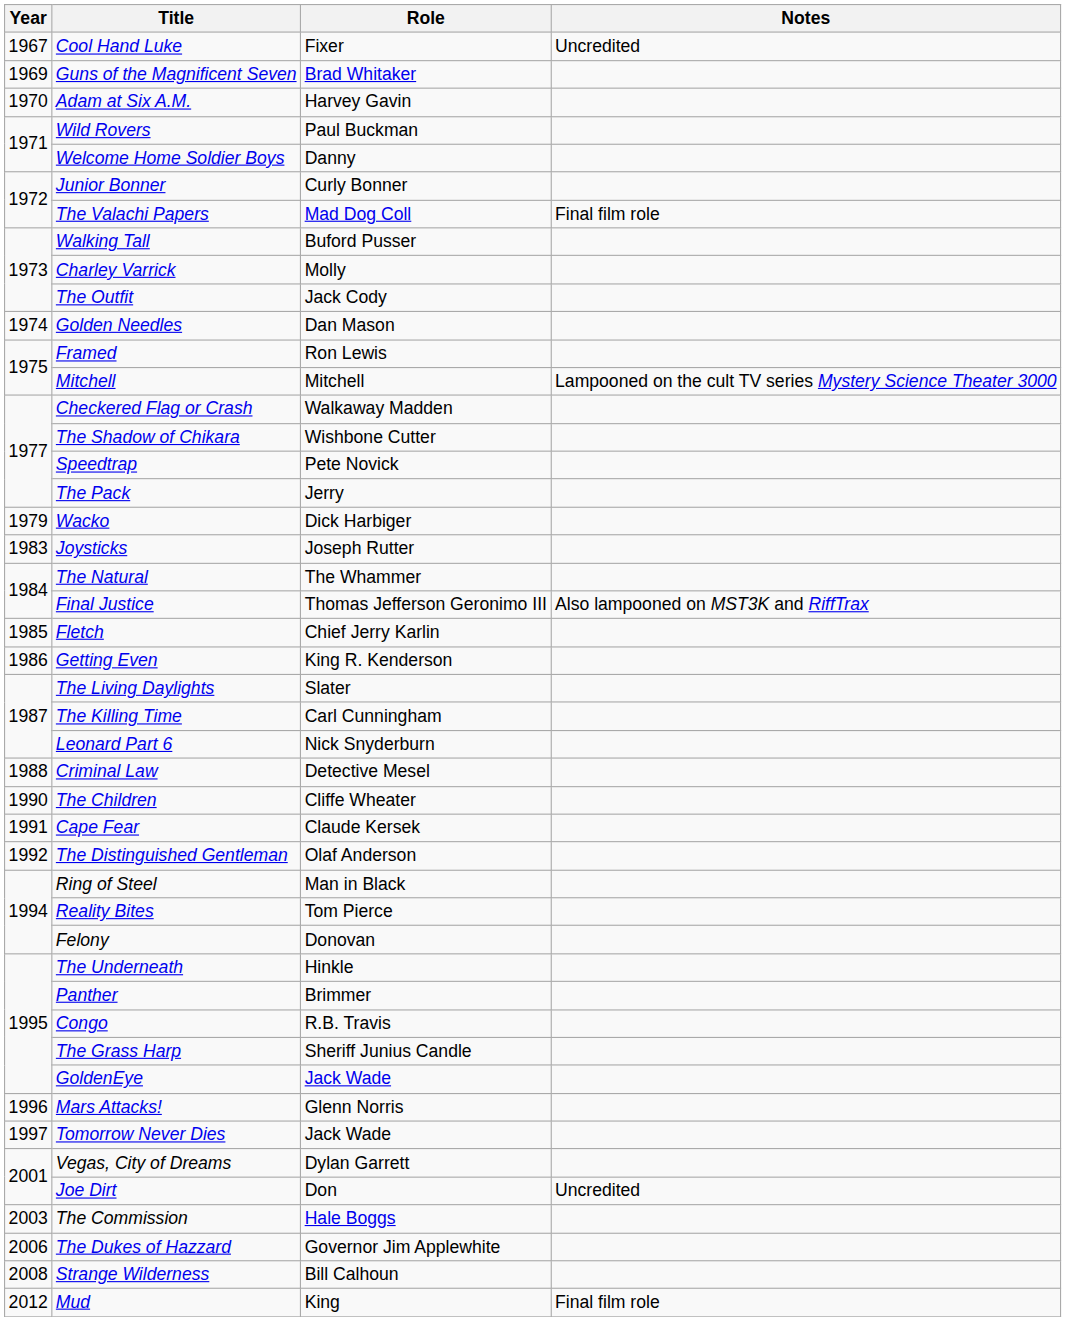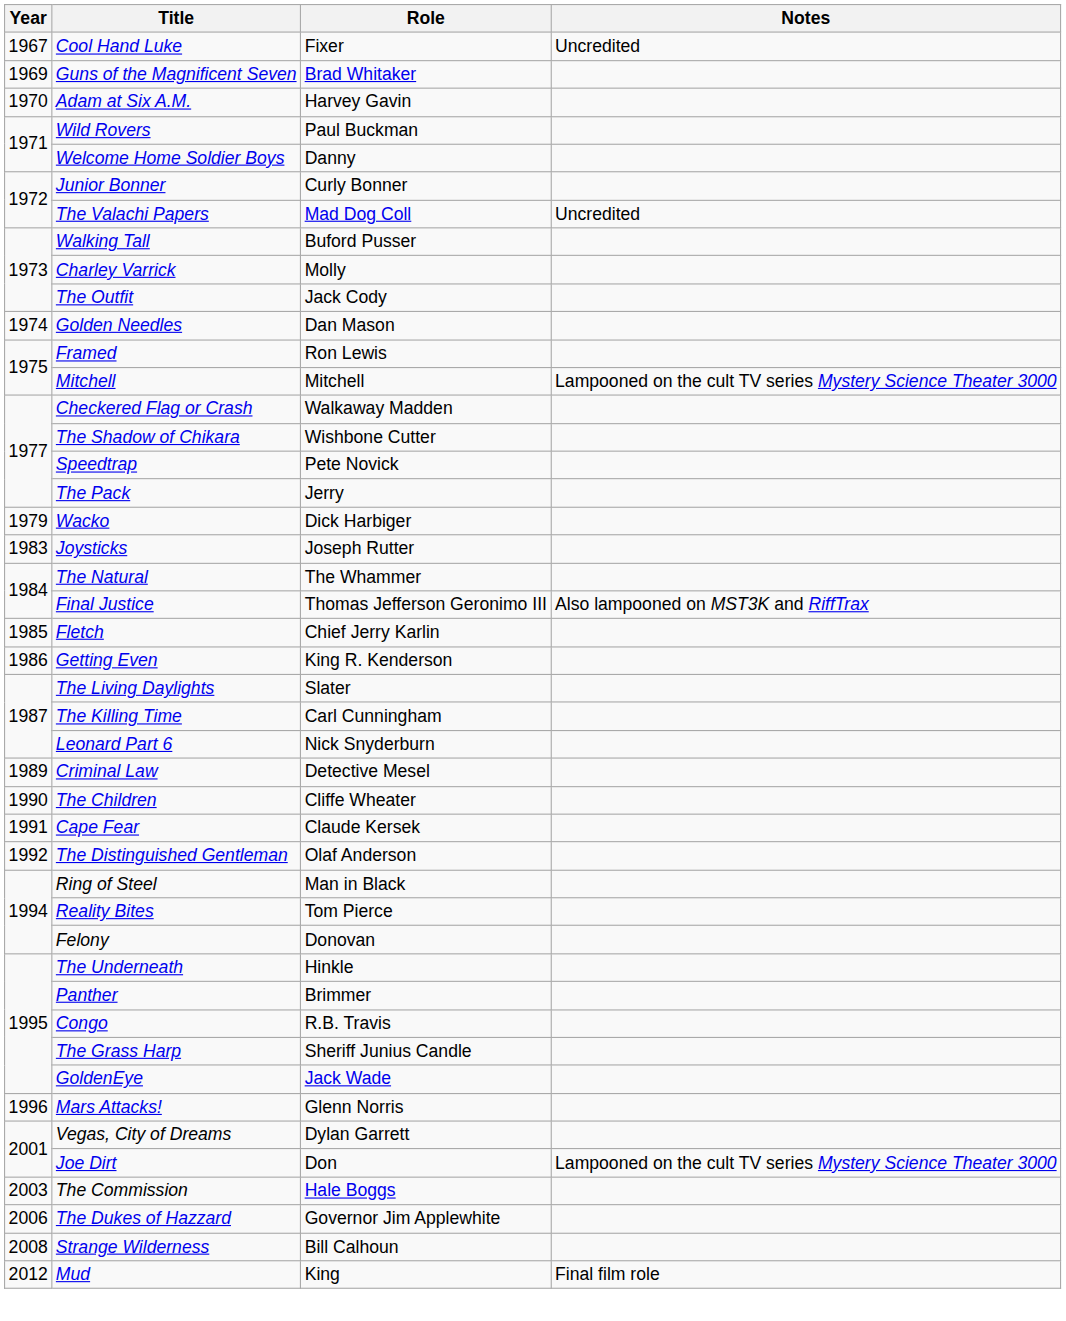 <table class="wikitable sortable">
 <tr>
 <th>Year</th>
 <th>Title</th>
 <th>Role</th>
 <th>Notes</th>
 </tr>
 <tr>
 <td>1967</td>
 <td><em><a href='#'>Cool Hand Luke</a></em></td>
 <td>Fixer</td>
 <td>Uncredited</td>
 </tr>
 <tr>
 <td>1969</td>
 <td><em><a href='#'>Guns of the Magnificent Seven</a></em></td>
 <td><a href='#'>Brad Whitaker</a></td>
 <td></td>
 </tr>
 <tr>
 <td>1970</td>
 <td><em><a href='#'>Adam at Six A.M.</a></em></td>
 <td>Harvey Gavin</td>
 <td></td>
 </tr>
 <tr>
 <td rowspan="2">1971</td>
 <td><em><a href='#'>Wild Rovers</a></em></td>
 <td>Paul Buckman</td>
 <td></td>
 </tr>
 <tr>
 <td><em><a href='#'>Welcome Home Soldier Boys</a></em></td>
 <td>Danny</td>
 <td></td>
 </tr>
 <tr>
 <td rowspan="2">1972</td>
 <td><em><a href='#'>Junior Bonner</a></em></td>
 <td>Curly Bonner</td>
 <td></td>
 </tr>
 <tr>
 <td><em><a href='#'>The Valachi Papers</a></em></td>
 <td><a href='#'>Mad Dog Coll</a></td>
-<td>Final film role</td>
+<td>Uncredited</td>
 </tr>
 <tr>
 <td rowspan="3">1973</td>
 <td><em><a href='#'>Walking Tall</a></em></td>
 <td>Buford Pusser</td>
 <td></td>
 </tr>
 <tr>
 <td><em><a href='#'>Charley Varrick</a></em></td>
 <td>Molly</td>
 <td></td>
 </tr>
 <tr>
 <td><em><a href='#'>The Outfit</a></em></td>
 <td>Jack Cody</td>
 <td></td>
 </tr>
 <tr>
 <td>1974</td>
 <td><em><a href='#'>Golden Needles</a></em></td>
 <td>Dan Mason</td>
 <td></td>
 </tr>
 <tr>
 <td rowspan="2">1975</td>
 <td><em><a href='#'>Framed</a></em></td>
 <td>Ron Lewis</td>
 <td></td>
 </tr>
 <tr>
 <td><em><a href='#'>Mitchell</a></em></td>
 <td>Mitchell</td>
 <td>Lampooned on the cult TV series <em><a href='#'>Mystery Science Theater 3000</a></em></td>
 </tr>
 <tr>
 <td rowspan="4">1977</td>
 <td><em><a href='#'>Checkered Flag or Crash</a></em></td>
 <td>Walkaway Madden</td>
 <td></td>
 </tr>
 <tr>
 <td><em><a href='#'>The Shadow of Chikara</a></em></td>
 <td>Wishbone Cutter</td>
 <td></td>
 </tr>
 <tr>
 <td><em><a href='#'>Speedtrap</a></em></td>
 <td>Pete Novick</td>
 <td></td>
 </tr>
 <tr>
 <td><em><a href='#'>The Pack</a></em></td>
 <td>Jerry</td>
 <td></td>
 </tr>
 <tr>
 <td>1979</td>
 <td><em><a href='#'>Wacko</a></em></td>
 <td>Dick Harbiger</td>
 <td></td>
 </tr>
 <tr>
 <td>1983</td>
 <td><em><a href='#'>Joysticks</a></em></td>
 <td>Joseph Rutter</td>
 <td></td>
 </tr>
 <tr>
 <td rowspan="2">1984</td>
 <td><em><a href='#'>The Natural</a></em></td>
 <td>The Whammer</td>
 <td></td>
 </tr>
 <tr>
 <td><em><a href='#'>Final Justice</a></em></td>
 <td>Thomas Jefferson Geronimo III</td>
 <td>Also lampooned on <em>MST3K</em> and <em><a href='#'>RiffTrax</a></em></td>
 </tr>
 <tr>
 <td>1985</td>
 <td><em><a href='#'>Fletch</a></em></td>
 <td>Chief Jerry Karlin</td>
 <td></td>
 </tr>
 <tr>
 <td>1986</td>
 <td><em><a href='#'>Getting Even</a></em></td>
 <td>King R. Kenderson</td>
 <td></td>
 </tr>
 <tr>
 <td rowspan="3">1987</td>
 <td><em><a href='#'>The Living Daylights</a></em></td>
 <td>Slater</td>
 <td></td>
 </tr>
 <tr>
 <td><em><a href='#'>The Killing Time</a></em></td>
 <td>Carl Cunningham</td>
 <td></td>
 </tr>
 <tr>
 <td><em><a href='#'>Leonard Part 6</a></em></td>
 <td>Nick Snyderburn</td>
 <td></td>
 </tr>
 <tr>
-<td>1988</td>
+<td>1989</td>
 <td><em><a href='#'>Criminal Law</a></em></td>
 <td>Detective Mesel</td>
 <td></td>
 </tr>
 <tr>
 <td>1990</td>
 <td><em><a href='#'>The Children</a></em></td>
 <td>Cliffe Wheater</td>
 <td></td>
 </tr>
 <tr>
 <td>1991</td>
 <td><em><a href='#'>Cape Fear</a></em></td>
 <td>Claude Kersek</td>
 <td></td>
 </tr>
 <tr>
 <td>1992</td>
 <td><em><a href='#'>The Distinguished Gentleman</a></em></td>
 <td>Olaf Anderson</td>
 <td></td>
 </tr>
 <tr>
 <td rowspan="3">1994</td>
 <td><em>Ring of Steel</em></td>
 <td>Man in Black</td>
 <td></td>
 </tr>
 <tr>
 <td><em><a href='#'>Reality Bites</a></em></td>
 <td>Tom Pierce</td>
 <td></td>
 </tr>
 <tr>
 <td><em>Felony</em></td>
 <td>Donovan</td>
 <td></td>
 </tr>
 <tr>
 <td rowspan="5">1995</td>
 <td><em><a href='#'>The Underneath</a></em></td>
 <td>Hinkle</td>
 <td></td>
 </tr>
 <tr>
 <td><em><a href='#'>Panther</a></em></td>
 <td>Brimmer</td>
 <td></td>
 </tr>
 <tr>
 <td><em><a href='#'>Congo</a></em></td>
 <td>R.B. Travis</td>
 <td></td>
 </tr>
 <tr>
 <td><em><a href='#'>The Grass Harp</a></em></td>
 <td>Sheriff Junius Candle</td>
 <td></td>
 </tr>
 <tr>
 <td><em><a href='#'>GoldenEye</a></em></td>
 <td><a href='#'>Jack Wade</a></td>
 <td></td>
 </tr>
 <tr>
 <td>1996</td>
 <td><em><a href='#'>Mars Attacks!</a></em></td>
 <td>Glenn Norris</td>
 <td></td>
 </tr>
 <tr>
-<td>1997</td>
-<td><em><a href='#'>Tomorrow Never Dies</a></em></td>
-<td>Jack Wade</td>
-<td></td>
-</tr>
-<tr>
 <td rowspan="2">2001</td>
 <td><em>Vegas, City of Dreams</em></td>
 <td>Dylan Garrett</td>
 <td></td>
 </tr>
 <tr>
 <td><em><a href='#'>Joe Dirt</a></em></td>
 <td>Don</td>
-<td>Uncredited</td>
+<td>Lampooned on the cult TV series <em><a href='#'>Mystery Science Theater 3000</a></em></td>
 </tr>
 <tr>
 <td>2003</td>
 <td><em>The Commission</em></td>
 <td><a href='#'>Hale Boggs</a></td>
 <td></td>
 </tr>
 <tr>
 <td>2006</td>
 <td><em><a href='#'>The Dukes of Hazzard</a></em></td>
 <td>Governor Jim Applewhite</td>
 <td></td>
 </tr>
 <tr>
 <td>2008</td>
 <td><em><a href='#'>Strange Wilderness</a></em></td>
 <td>Bill Calhoun</td>
 <td></td>
 </tr>
 <tr>
 <td>2012</td>
 <td><em><a href='#'>Mud</a></em></td>
 <td>King</td>
 <td>Final film role</td>
 </tr>
 </table>
